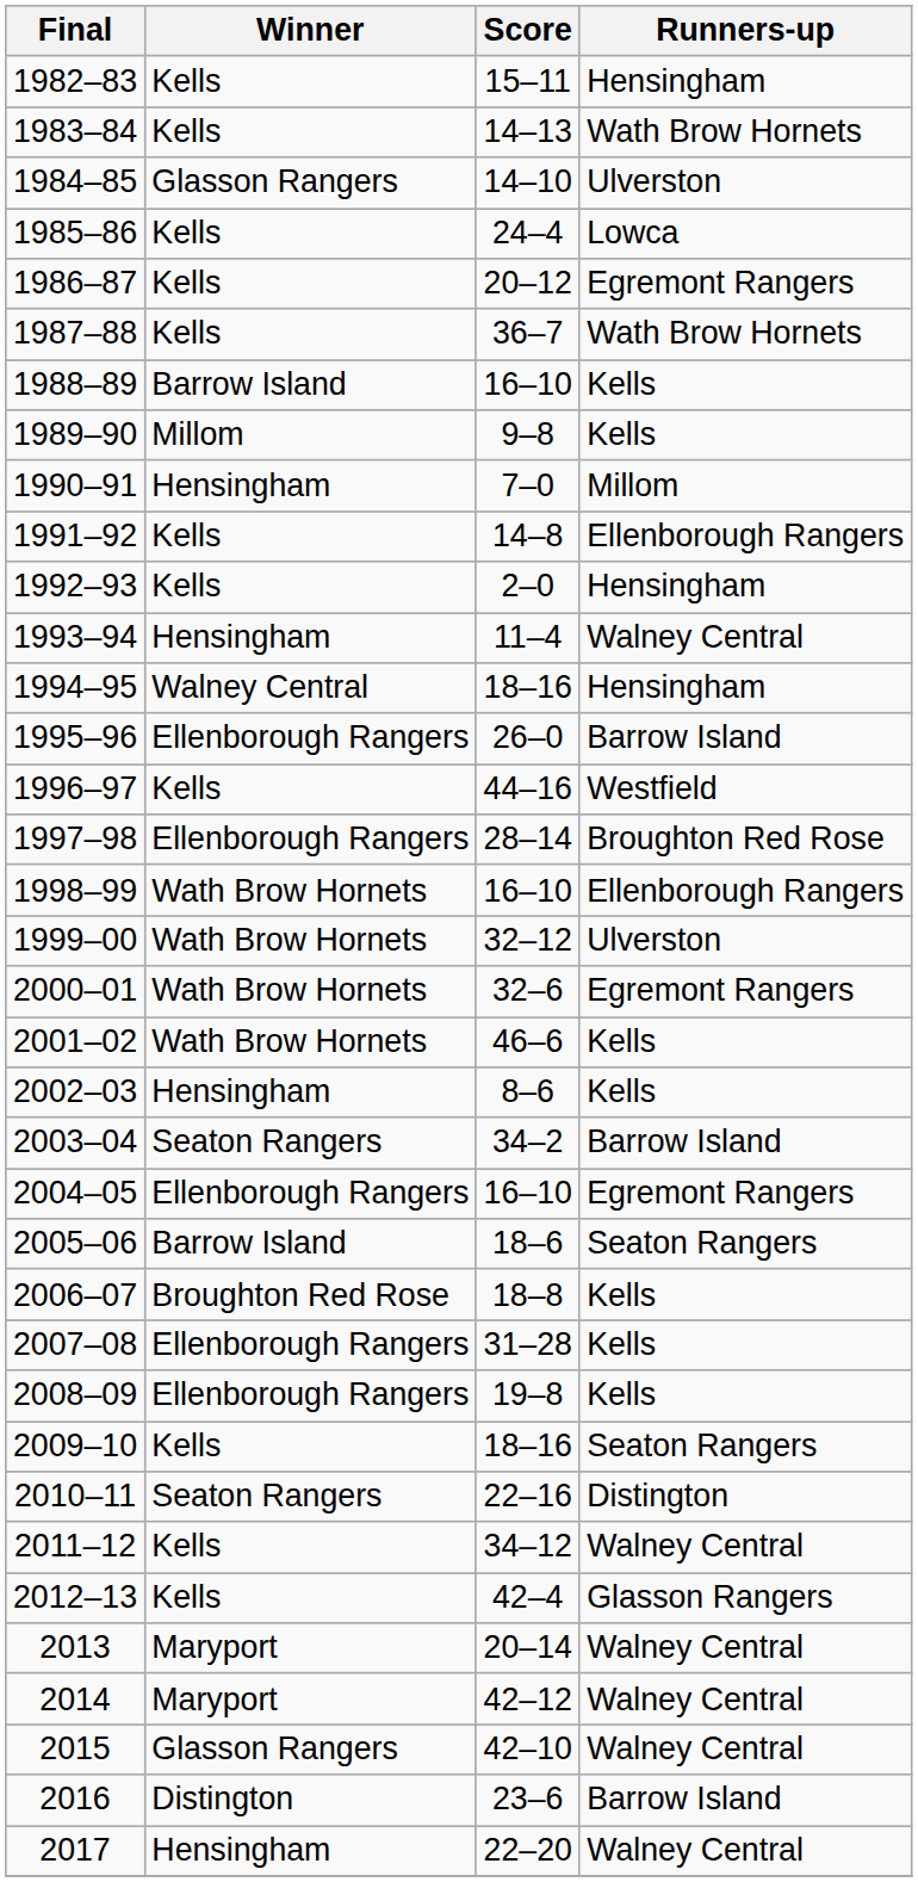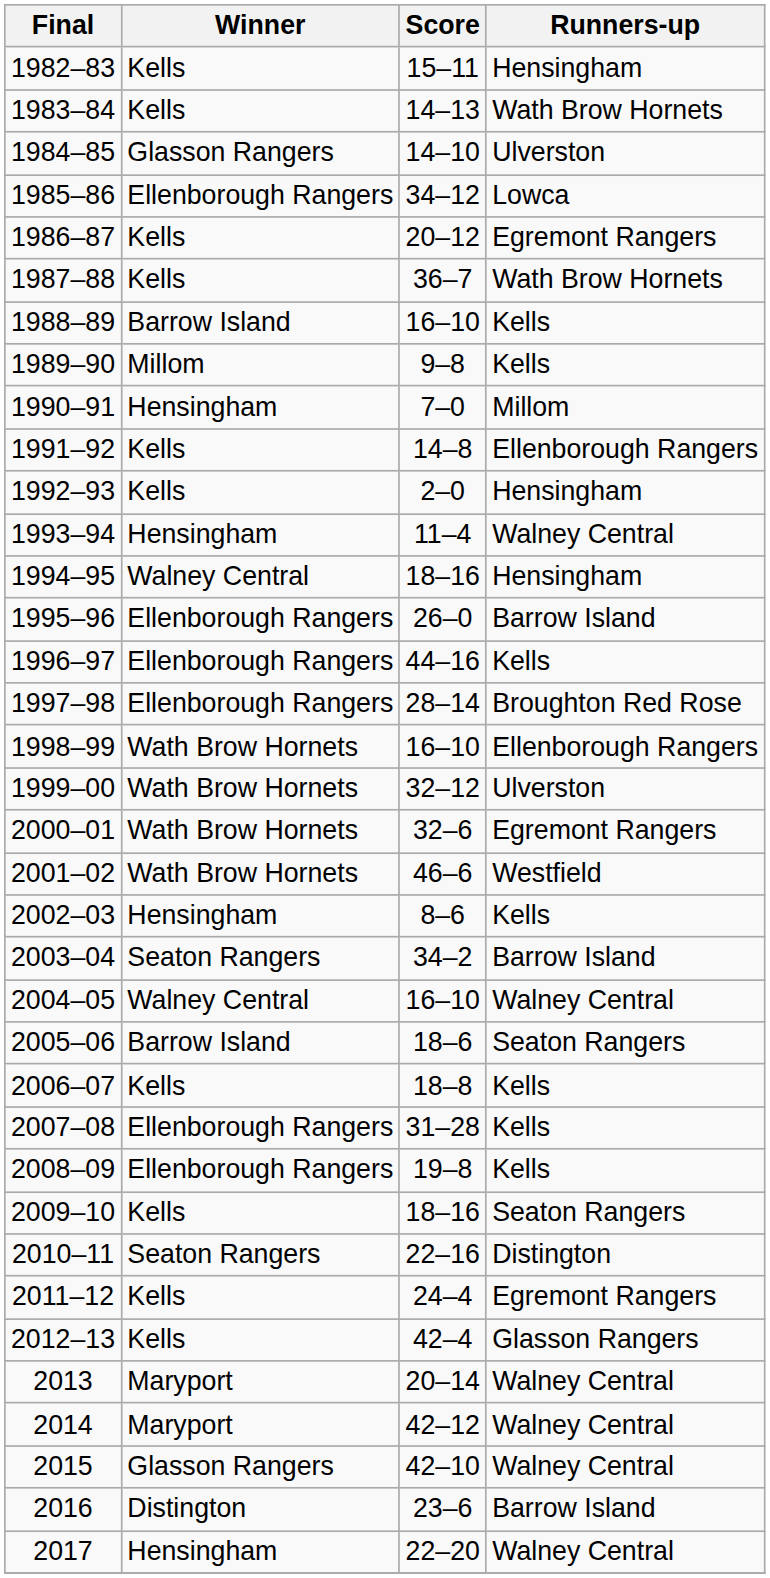 <table class="sortable wikitable">
 <tr>
 <th>Final</th>
 <th>Winner</th>
 <th>Score</th>
 <th>Runners-up</th>
 </tr>
 <tr>
 <td align=center>1982–83</td>
 <td>Kells</td>
 <td align=center>15–11</td>
 <td>Hensingham</td>
 </tr>
 <tr>
 <td align=center>1983–84</td>
 <td>Kells</td>
 <td align=center>14–13</td>
 <td>Wath Brow Hornets</td>
 </tr>
 <tr>
 <td align=center>1984–85</td>
 <td>Glasson Rangers</td>
 <td align=center>14–10</td>
 <td>Ulverston</td>
 </tr>
 <tr>
 <td align=center>1985–86</td>
-<td>Kells</td>
-<td align=center>24–4</td>
+<td>Ellenborough Rangers</td>
+<td align=center>34–12</td>
 <td>Lowca</td>
 </tr>
 <tr>
 <td align=center>1986–87</td>
 <td>Kells</td>
 <td align=center>20–12</td>
 <td>Egremont Rangers</td>
 </tr>
 <tr>
 <td align=center>1987–88</td>
 <td>Kells</td>
 <td align=center>36–7</td>
 <td>Wath Brow Hornets</td>
 </tr>
 <tr>
 <td align=center>1988–89</td>
 <td>Barrow Island</td>
 <td align=center>16–10</td>
 <td>Kells</td>
 </tr>
 <tr>
 <td align=center>1989–90</td>
 <td>Millom</td>
 <td align=center>9–8</td>
 <td>Kells</td>
 </tr>
 <tr>
 <td align=center>1990–91</td>
 <td>Hensingham</td>
 <td align=center>7–0</td>
 <td>Millom</td>
 </tr>
 <tr>
 <td align=center>1991–92</td>
 <td>Kells</td>
 <td align=center>14–8</td>
 <td>Ellenborough Rangers</td>
 </tr>
 <tr>
 <td align=center>1992–93</td>
 <td>Kells</td>
 <td align=center>2–0</td>
 <td>Hensingham</td>
 </tr>
 <tr>
 <td align=center>1993–94</td>
 <td>Hensingham</td>
 <td align=center>11–4</td>
 <td>Walney Central</td>
 </tr>
 <tr>
 <td align=center>1994–95</td>
 <td>Walney Central</td>
 <td align=center>18–16</td>
 <td>Hensingham</td>
 </tr>
 <tr>
 <td align=center>1995–96</td>
 <td>Ellenborough Rangers</td>
 <td align=center>26–0</td>
 <td>Barrow Island</td>
 </tr>
 <tr>
 <td align=center>1996–97</td>
+<td>Ellenborough Rangers</td>
+<td align=center>44–16</td>
 <td>Kells</td>
-<td align=center>44–16</td>
-<td>Westfield</td>
 </tr>
 <tr>
 <td align=center>1997–98</td>
 <td>Ellenborough Rangers</td>
 <td align=center>28–14</td>
 <td>Broughton Red Rose</td>
 </tr>
 <tr>
 <td align=center>1998–99</td>
 <td>Wath Brow Hornets</td>
 <td align=center>16–10</td>
 <td>Ellenborough Rangers</td>
 </tr>
 <tr>
 <td align=center>1999–00</td>
 <td>Wath Brow Hornets</td>
 <td align=center>32–12</td>
 <td>Ulverston</td>
 </tr>
 <tr>
 <td align=center>2000–01</td>
 <td>Wath Brow Hornets</td>
 <td align=center>32–6</td>
 <td>Egremont Rangers</td>
 </tr>
 <tr>
 <td align=center>2001–02</td>
 <td>Wath Brow Hornets</td>
 <td align=center>46–6</td>
-<td>Kells</td>
+<td>Westfield</td>
 </tr>
 <tr>
 <td align=center>2002–03</td>
 <td>Hensingham</td>
 <td align=center>8–6</td>
 <td>Kells</td>
 </tr>
 <tr>
 <td align=center>2003–04</td>
 <td>Seaton Rangers</td>
 <td align=center>34–2</td>
 <td>Barrow Island</td>
 </tr>
 <tr>
 <td align=center>2004–05</td>
-<td>Ellenborough Rangers</td>
+<td>Walney Central</td>
 <td align=center>16–10</td>
-<td>Egremont Rangers</td>
+<td>Walney Central</td>
 </tr>
 <tr>
 <td align=center>2005–06</td>
 <td>Barrow Island</td>
 <td align=center>18–6</td>
 <td>Seaton Rangers</td>
 </tr>
 <tr>
 <td align=center>2006–07</td>
-<td>Broughton Red Rose</td>
+<td>Kells</td>
 <td align=center>18–8</td>
 <td>Kells</td>
 </tr>
 <tr>
 <td align=center>2007–08</td>
 <td>Ellenborough Rangers</td>
 <td align=center>31–28</td>
 <td>Kells</td>
 </tr>
 <tr>
 <td align=center>2008–09</td>
 <td>Ellenborough Rangers</td>
 <td align=center>19–8</td>
 <td>Kells</td>
 </tr>
 <tr>
 <td align=center>2009–10</td>
 <td>Kells</td>
 <td align=center>18–16</td>
 <td>Seaton Rangers</td>
 </tr>
 <tr>
 <td align=center>2010–11</td>
 <td>Seaton Rangers</td>
 <td align=center>22–16</td>
 <td>Distington</td>
 </tr>
 <tr>
 <td align=center>2011–12</td>
 <td>Kells</td>
-<td align=center>34–12</td>
-<td>Walney Central</td>
+<td align=center>24–4</td>
+<td>Egremont Rangers</td>
 </tr>
 <tr>
 <td align=center>2012–13</td>
 <td>Kells</td>
 <td align=center>42–4</td>
 <td>Glasson Rangers</td>
 </tr>
 <tr>
 <td align=center>2013</td>
 <td>Maryport</td>
 <td align=center>20–14</td>
 <td>Walney Central</td>
 </tr>
 <tr>
 <td align=center>2014</td>
 <td>Maryport</td>
 <td align=center>42–12</td>
 <td>Walney Central</td>
 </tr>
 <tr>
 <td align=center>2015</td>
 <td>Glasson Rangers</td>
 <td align=center>42–10</td>
 <td>Walney Central</td>
 </tr>
 <tr>
 <td align=center>2016</td>
 <td>Distington</td>
 <td align=center>23–6</td>
 <td>Barrow Island</td>
 </tr>
 <tr>
 <td align=center>2017</td>
 <td>Hensingham</td>
 <td align=center>22–20</td>
 <td>Walney Central</td>
 </tr>
 <tr>
 </tr>
 </table>
